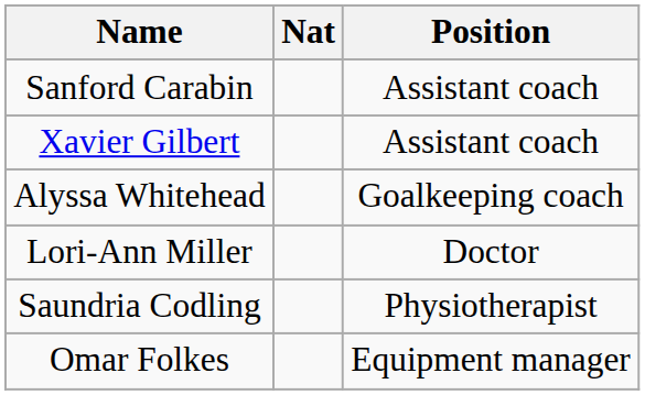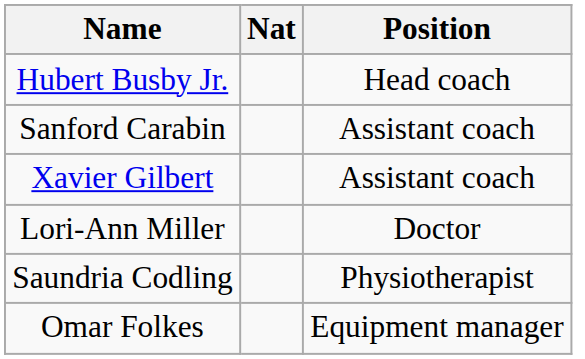 <table class="wikitable" style="text-align: center;">
 <tr>
 <th><strong>Name</strong></th>
 <th><strong>Nat</strong></th>
 <th><strong>Position</strong></th>
+</tr>
+<tr>
+<td><a href='#'>Hubert Busby Jr.</a></td>
+<td></td>
+<td>Head coach</td>
 </tr>
 <tr>
 <td>Sanford Carabin</td>
 <td></td>
 <td>Assistant coach</td>
 </tr>
 <tr>
 <td><a href='#'>Xavier Gilbert</a></td>
 <td></td>
 <td>Assistant coach</td>
-</tr>
-<tr>
-<td>Alyssa Whitehead</td>
-<td></td>
-<td>Goalkeeping coach</td>
 </tr>
 <tr>
 <td>Lori-Ann Miller</td>
 <td></td>
 <td>Doctor</td>
 </tr>
 <tr>
 <td>Saundria Codling</td>
 <td></td>
 <td>Physiotherapist</td>
 </tr>
 <tr>
 <td>Omar Folkes</td>
 <td></td>
 <td>Equipment manager</td>
 </tr>
 </table>
